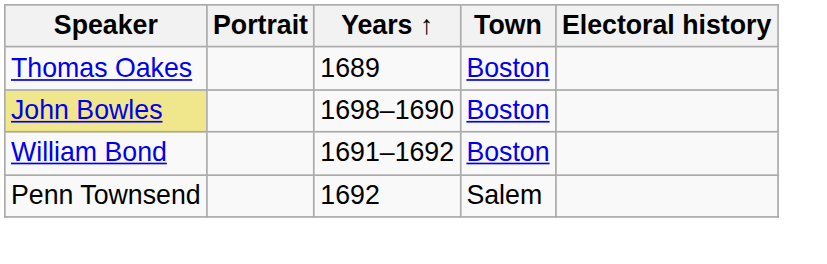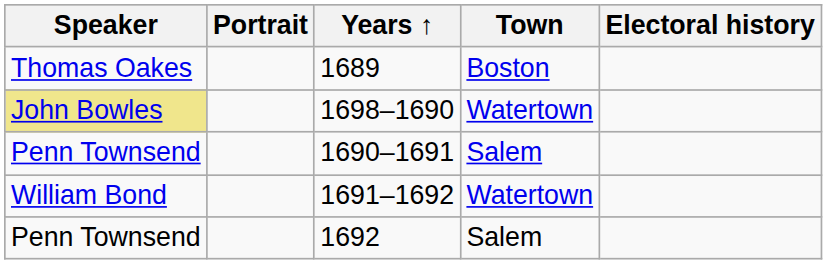 <table class="wikitable">
 <tr>
 <th>Speaker</th>
 <th>Portrait</th>
 <th>Years ↑</th>
 <th>Town</th>
 <th>Electoral history</th>
 </tr>
 <tr>
 <td><a href='#'>Thomas Oakes</a></td>
 <td></td>
 <td>1689</td>
 <td><a href='#'>Boston</a></td>
 <td></td>
 </tr>
 <tr>
 <td style="background: khaki;"><a href='#'>John Bowles</a></td>
 <td></td>
 <td nowrap>1698–1690</td>
-<td><a href='#'>Boston</a></td>
+<td><a href='#'>Watertown</a></td>
+<td></td>
+</tr>
+<tr>
+<td><a href='#'>Penn Townsend</a></td>
+<td></td>
+<td nowrap>1690–1691</td>
+<td><a href='#'>Salem</a></td>
 <td></td>
 </tr>
 <tr>
 <td><a href='#'>William Bond</a></td>
 <td></td>
 <td nowrap>1691–1692</td>
-<td><a href='#'>Boston</a></td>
+<td><a href='#'>Watertown</a></td>
 <td></td>
 </tr>
 <tr>
 <td>Penn Townsend</td>
 <td></td>
 <td>1692</td>
 <td>Salem</td>
 <td></td>
 </tr>
 </table>
